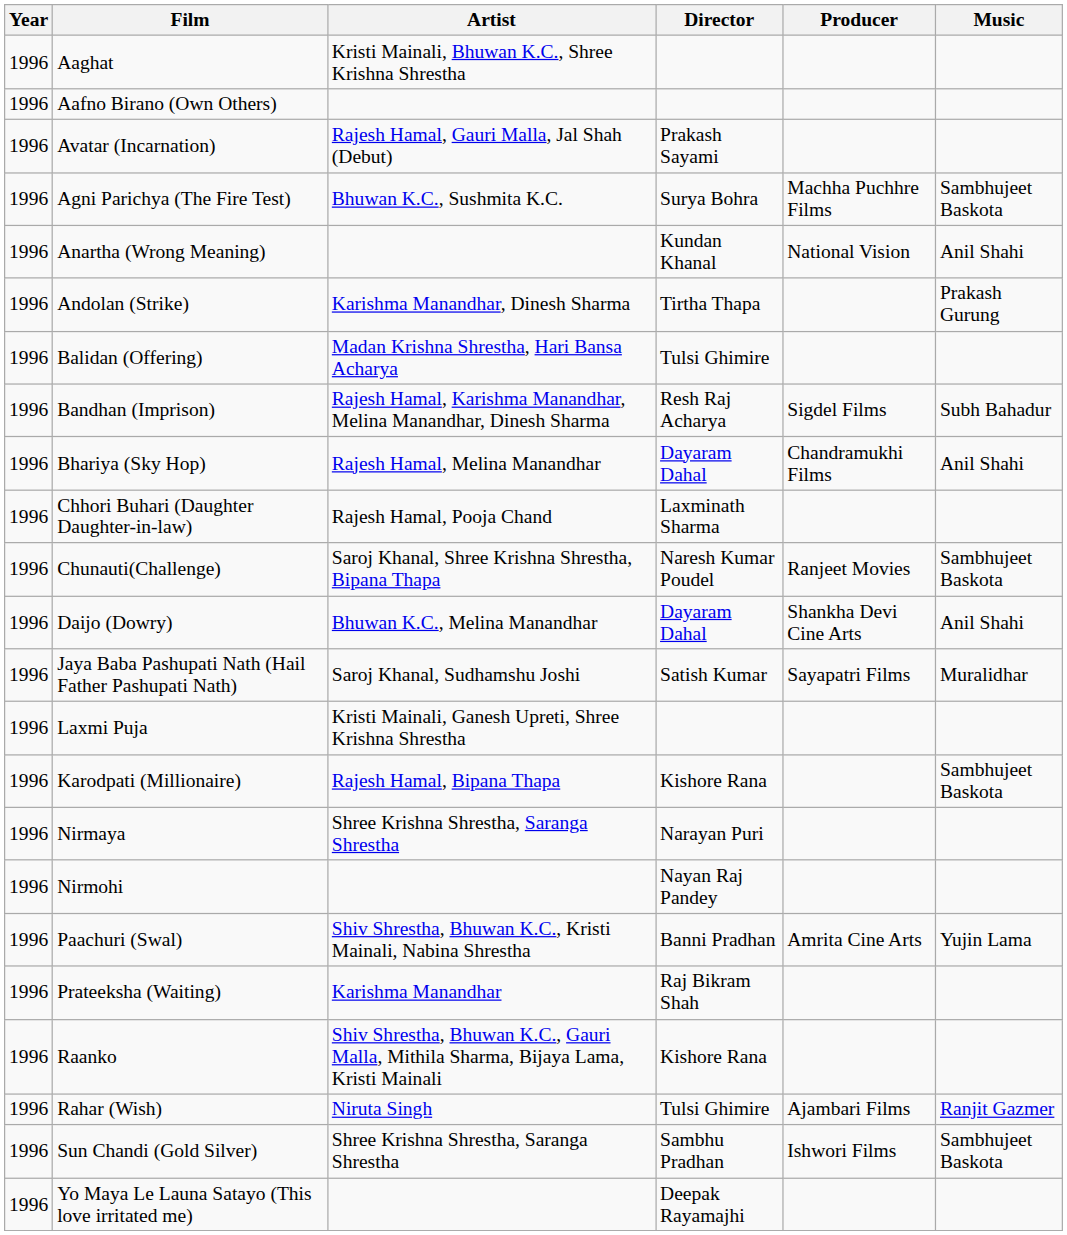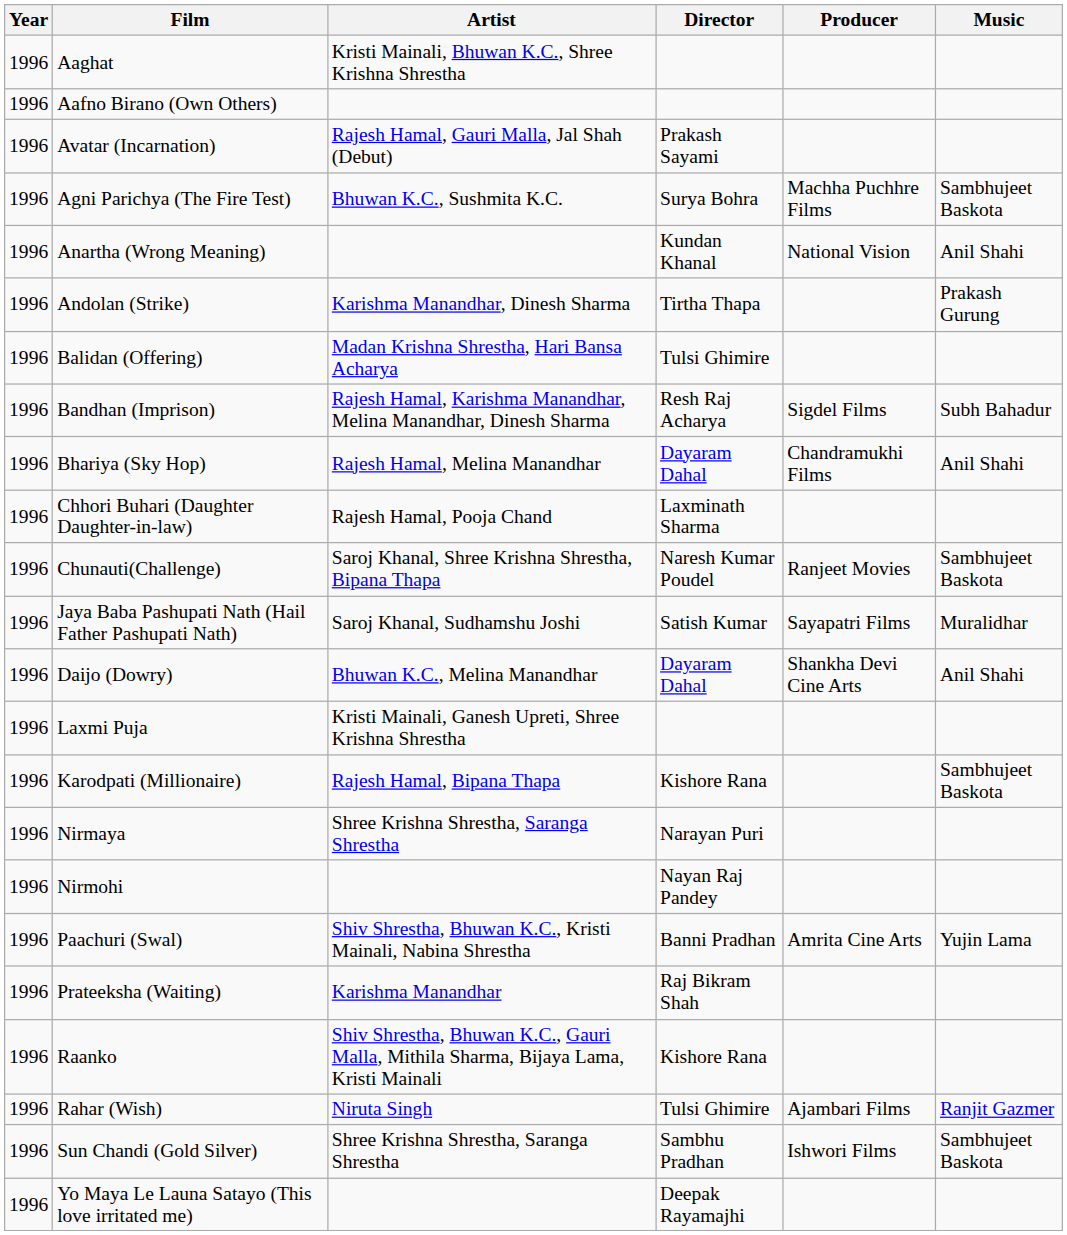 <table class="wikitable sortable">
 <tr>
 <th>Year</th>
 <th>Film</th>
 <th>Artist</th>
 <th>Director</th>
 <th>Producer</th>
 <th>Music</th>
 </tr>
 <tr>
 <td>1996</td>
 <td>Aaghat</td>
 <td>Kristi Mainali, <a href='#'>Bhuwan K.C.</a>, Shree Krishna Shrestha</td>
 <td></td>
 <td></td>
 <td></td>
 </tr>
 <tr>
 <td>1996</td>
 <td>Aafno Birano (Own Others)</td>
 <td></td>
 <td></td>
 <td></td>
 <td></td>
 </tr>
 <tr>
 <td>1996</td>
 <td>Avatar (Incarnation)</td>
 <td><a href='#'>Rajesh Hamal</a>, <a href='#'>Gauri Malla</a>, Jal Shah (Debut)</td>
 <td>Prakash Sayami</td>
 <td></td>
 <td></td>
 </tr>
 <tr>
 <td>1996</td>
 <td>Agni Parichya (The Fire Test)</td>
 <td><a href='#'>Bhuwan K.C.</a>, Sushmita K.C.</td>
 <td>Surya Bohra</td>
 <td>Machha Puchhre Films</td>
 <td>Sambhujeet Baskota</td>
 </tr>
 <tr>
 <td>1996</td>
 <td>Anartha (Wrong Meaning)</td>
 <td></td>
 <td>Kundan Khanal</td>
 <td>National Vision</td>
 <td>Anil Shahi</td>
 </tr>
 <tr>
 <td>1996</td>
 <td>Andolan (Strike)</td>
 <td><a href='#'>Karishma Manandhar</a>, Dinesh Sharma</td>
 <td>Tirtha Thapa</td>
 <td></td>
 <td>Prakash Gurung</td>
 </tr>
 <tr>
 <td>1996</td>
 <td>Balidan (Offering)</td>
 <td><a href='#'>Madan Krishna Shrestha</a>, <a href='#'>Hari Bansa Acharya</a></td>
 <td>Tulsi Ghimire</td>
 <td></td>
 <td></td>
 </tr>
 <tr>
 <td>1996</td>
 <td>Bandhan (Imprison)</td>
 <td><a href='#'>Rajesh Hamal</a>, <a href='#'>Karishma Manandhar</a>, Melina Manandhar, Dinesh Sharma</td>
 <td>Resh Raj Acharya</td>
 <td>Sigdel Films</td>
 <td>Subh Bahadur</td>
 </tr>
 <tr>
 <td>1996</td>
 <td>Bhariya (Sky Hop)</td>
 <td><a href='#'>Rajesh Hamal</a>, Melina Manandhar</td>
 <td><a href='#'>Dayaram Dahal</a></td>
 <td>Chandramukhi Films</td>
 <td>Anil Shahi</td>
 </tr>
 <tr>
 <td>1996</td>
 <td>Chhori Buhari (Daughter Daughter-in-law)</td>
 <td>Rajesh Hamal, Pooja Chand</td>
 <td>Laxminath Sharma</td>
 <td></td>
 <td></td>
 </tr>
 <tr>
 <td>1996</td>
 <td>Chunauti(Challenge)</td>
 <td>Saroj Khanal, Shree Krishna Shrestha, <a href='#'>Bipana Thapa</a></td>
 <td>Naresh Kumar Poudel</td>
 <td>Ranjeet Movies</td>
 <td>Sambhujeet Baskota</td>
 </tr>
 <tr>
 <td>1996</td>
+<td>Jaya Baba Pashupati Nath (Hail Father Pashupati Nath)</td>
+<td>Saroj Khanal, Sudhamshu Joshi</td>
+<td>Satish Kumar</td>
+<td>Sayapatri Films</td>
+<td>Muralidhar</td>
+</tr>
+<tr>
+<td>1996</td>
 <td>Daijo (Dowry)</td>
 <td><a href='#'>Bhuwan K.C.</a>, Melina Manandhar</td>
 <td><a href='#'>Dayaram Dahal</a></td>
 <td>Shankha Devi Cine Arts</td>
 <td>Anil Shahi</td>
-</tr>
-<tr>
-<td>1996</td>
-<td>Jaya Baba Pashupati Nath (Hail Father Pashupati Nath)</td>
-<td>Saroj Khanal, Sudhamshu Joshi</td>
-<td>Satish Kumar</td>
-<td>Sayapatri Films</td>
-<td>Muralidhar</td>
 </tr>
 <tr>
 <td>1996</td>
 <td>Laxmi Puja</td>
 <td>Kristi Mainali, Ganesh Upreti, Shree Krishna Shrestha</td>
 <td></td>
 <td></td>
 <td></td>
 </tr>
 <tr>
 <td>1996</td>
 <td>Karodpati (Millionaire)</td>
 <td><a href='#'>Rajesh Hamal</a>, <a href='#'>Bipana Thapa</a></td>
 <td>Kishore Rana</td>
 <td></td>
 <td>Sambhujeet Baskota</td>
 </tr>
 <tr>
 <td>1996</td>
 <td>Nirmaya</td>
 <td>Shree Krishna Shrestha, <a href='#'>Saranga Shrestha</a></td>
 <td>Narayan Puri</td>
 <td></td>
 <td></td>
 </tr>
 <tr>
 <td>1996</td>
 <td>Nirmohi</td>
 <td></td>
 <td>Nayan Raj Pandey</td>
 <td></td>
 <td></td>
 </tr>
 <tr>
 <td>1996</td>
 <td>Paachuri (Swal)</td>
 <td><a href='#'>Shiv Shrestha</a>, <a href='#'>Bhuwan K.C.</a>, Kristi Mainali, Nabina Shrestha</td>
 <td>Banni Pradhan</td>
 <td>Amrita Cine Arts</td>
 <td>Yujin Lama</td>
 </tr>
 <tr>
 <td>1996</td>
 <td>Prateeksha (Waiting)</td>
 <td><a href='#'>Karishma Manandhar</a></td>
 <td>Raj Bikram Shah</td>
 <td></td>
 <td></td>
 </tr>
 <tr>
 <td>1996</td>
 <td>Raanko</td>
 <td><a href='#'>Shiv Shrestha</a>, <a href='#'>Bhuwan K.C.</a>, <a href='#'>Gauri Malla</a>, Mithila Sharma, Bijaya Lama, Kristi Mainali</td>
 <td>Kishore Rana</td>
 <td></td>
 <td></td>
 </tr>
 <tr>
 <td>1996</td>
 <td>Rahar (Wish)</td>
 <td><a href='#'>Niruta Singh</a></td>
 <td>Tulsi Ghimire</td>
 <td>Ajambari Films</td>
 <td><a href='#'>Ranjit Gazmer</a></td>
 </tr>
 <tr>
 <td>1996</td>
 <td>Sun Chandi (Gold Silver)</td>
 <td>Shree Krishna Shrestha, Saranga Shrestha</td>
 <td>Sambhu Pradhan</td>
 <td>Ishwori Films</td>
 <td>Sambhujeet Baskota</td>
 </tr>
 <tr>
 <td>1996</td>
 <td>Yo Maya Le Launa Satayo (This love irritated me)</td>
 <td></td>
 <td>Deepak Rayamajhi</td>
 <td></td>
 <td></td>
 </tr>
 <tr>
 </tr>
 </table>
